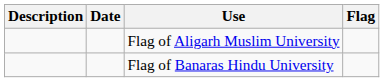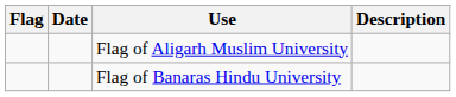 <table class="wikitable">
 <tr>
-<th>Description</th>
+<th>Flag</th>
 <th>Date</th>
 <th>Use</th>
-<th>Flag</th>
+<th>Description</th>
 </tr>
 <tr>
 <td></td>
 <td></td>
 <td>Flag of <a href='#'>Aligarh Muslim University</a></td>
 <td></td>
 </tr>
 <tr>
 <td></td>
 <td></td>
 <td>Flag of <a href='#'>Banaras Hindu University</a></td>
 <td></td>
 </tr>
 </table>
